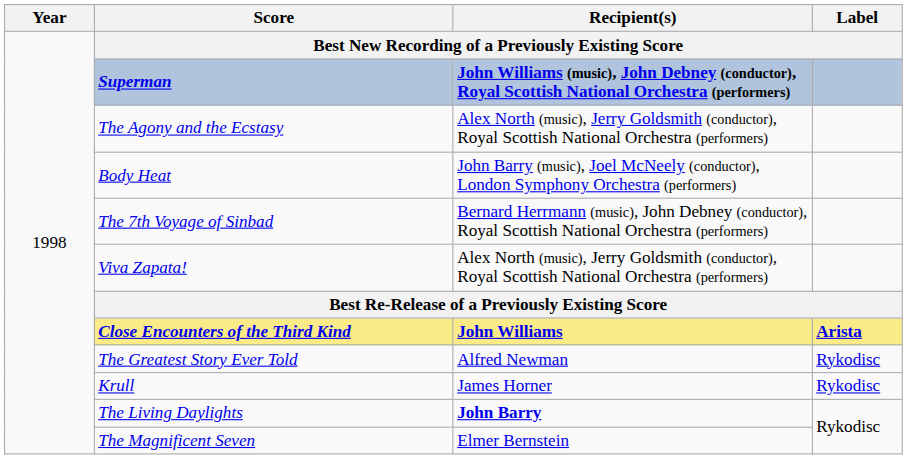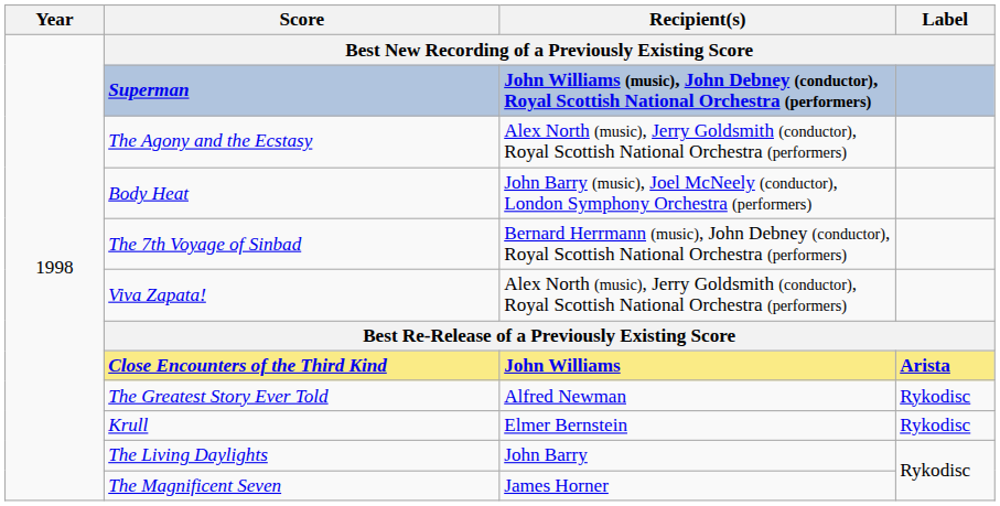 <table class="wikitable" width="95%" cellpadding="5">
 <tr>
 <th width="10%">Year</th>
 <th width="40%">Score</th>
 <th width="40%">Recipient(s)</th>
 <th width="10%">Label</th>
 </tr>
 <tr>
 <td rowspan="12" style="text-align:center;">1998<br></td>
 <th colspan="4">Best New Recording of a Previously Existing Score</th>
 </tr>
 <tr style="background:#B0C4DE;"|>
 <td><strong><em><a href='#'>Superman</a></em></strong></td>
 <td><strong><a href='#'>John Williams</a> <small>(music)</small>, <a href='#'>John Debney</a> <small>(conductor)</small>, <a href='#'>Royal Scottish National Orchestra</a> <small>(performers)</small></strong></td>
 <td></td>
 </tr>
 <tr>
 <td><em><a href='#'>The Agony and the Ecstasy</a></em></td>
 <td><a href='#'>Alex North</a> <small>(music)</small>, <a href='#'>Jerry Goldsmith</a> <small>(conductor)</small>, Royal Scottish National Orchestra <small>(performers)</small></td>
 <td></td>
 </tr>
 <tr>
 <td><em><a href='#'>Body Heat</a></em></td>
 <td><a href='#'>John Barry</a> <small>(music)</small>, <a href='#'>Joel McNeely</a> <small>(conductor)</small>, <a href='#'>London Symphony Orchestra</a> <small>(performers)</small></td>
 <td></td>
 </tr>
 <tr>
 <td><em><a href='#'>The 7th Voyage of Sinbad</a></em></td>
 <td><a href='#'>Bernard Herrmann</a> <small>(music)</small>, John Debney <small>(conductor)</small>, Royal Scottish National Orchestra <small>(performers)</small></td>
 <td></td>
 </tr>
 <tr>
 <td><em><a href='#'>Viva Zapata!</a></em></td>
 <td>Alex North <small>(music)</small>, Jerry Goldsmith <small>(conductor)</small>, Royal Scottish National Orchestra <small>(performers)</small></td>
 <td></td>
 </tr>
 <tr>
 <th colspan="4">Best Re-Release of a Previously Existing Score</th>
 </tr>
 <tr style="background:#FAEB86">
 <td><strong><em><a href='#'>Close Encounters of the Third Kind</a></em></strong></td>
 <td><strong><a href='#'>John Williams</a></strong></td>
 <td><strong><a href='#'>Arista</a></strong></td>
 </tr>
 <tr>
 <td><em><a href='#'>The Greatest Story Ever Told</a></em></td>
 <td><a href='#'>Alfred Newman</a></td>
 <td><a href='#'>Rykodisc</a></td>
 </tr>
 <tr>
 <td><em><a href='#'>Krull</a></em></td>
-<td><a href='#'>James Horner</a></td>
+<td><a href='#'>Elmer Bernstein</a></td>
 <td><a href='#'>Rykodisc</a></td>
 </tr>
 <tr>
 <td><em><a href='#'>The Living Daylights</a></em></td>
-<td><strong><a href='#'>John Barry</a></strong></td>
+<td><a href='#'>John Barry</a></td>
 <td rowspan="2">Rykodisc</td>
 </tr>
 <tr>
 <td><em><a href='#'>The Magnificent Seven</a></em></td>
-<td><a href='#'>Elmer Bernstein</a></td>
+<td><a href='#'>James Horner</a></td>
 </tr>
 </table>
